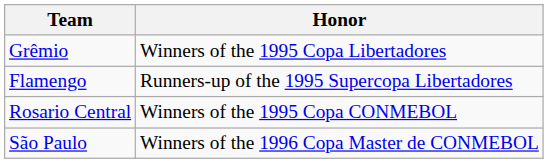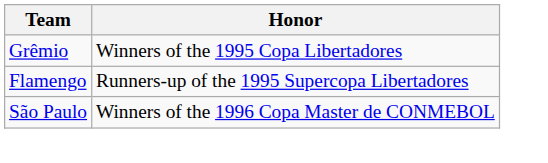 <table class="wikitable">
 <tr>
 <th>Team</th>
 <th>Honor</th>
 </tr>
 <tr>
 <td> <a href='#'>Grêmio</a></td>
 <td>Winners of the <a href='#'>1995 Copa Libertadores</a></td>
 </tr>
 <tr>
 <td> <a href='#'>Flamengo</a></td>
 <td>Runners-up of the <a href='#'>1995 Supercopa Libertadores</a></td>
 </tr>
 <tr>
-<td> <a href='#'>Rosario Central</a></td>
-<td>Winners of the <a href='#'>1995 Copa CONMEBOL</a></td>
-</tr>
-<tr>
 <td> <a href='#'>São Paulo</a></td>
 <td>Winners of the <a href='#'>1996 Copa Master de CONMEBOL</a></td>
 </tr>
 </table>
